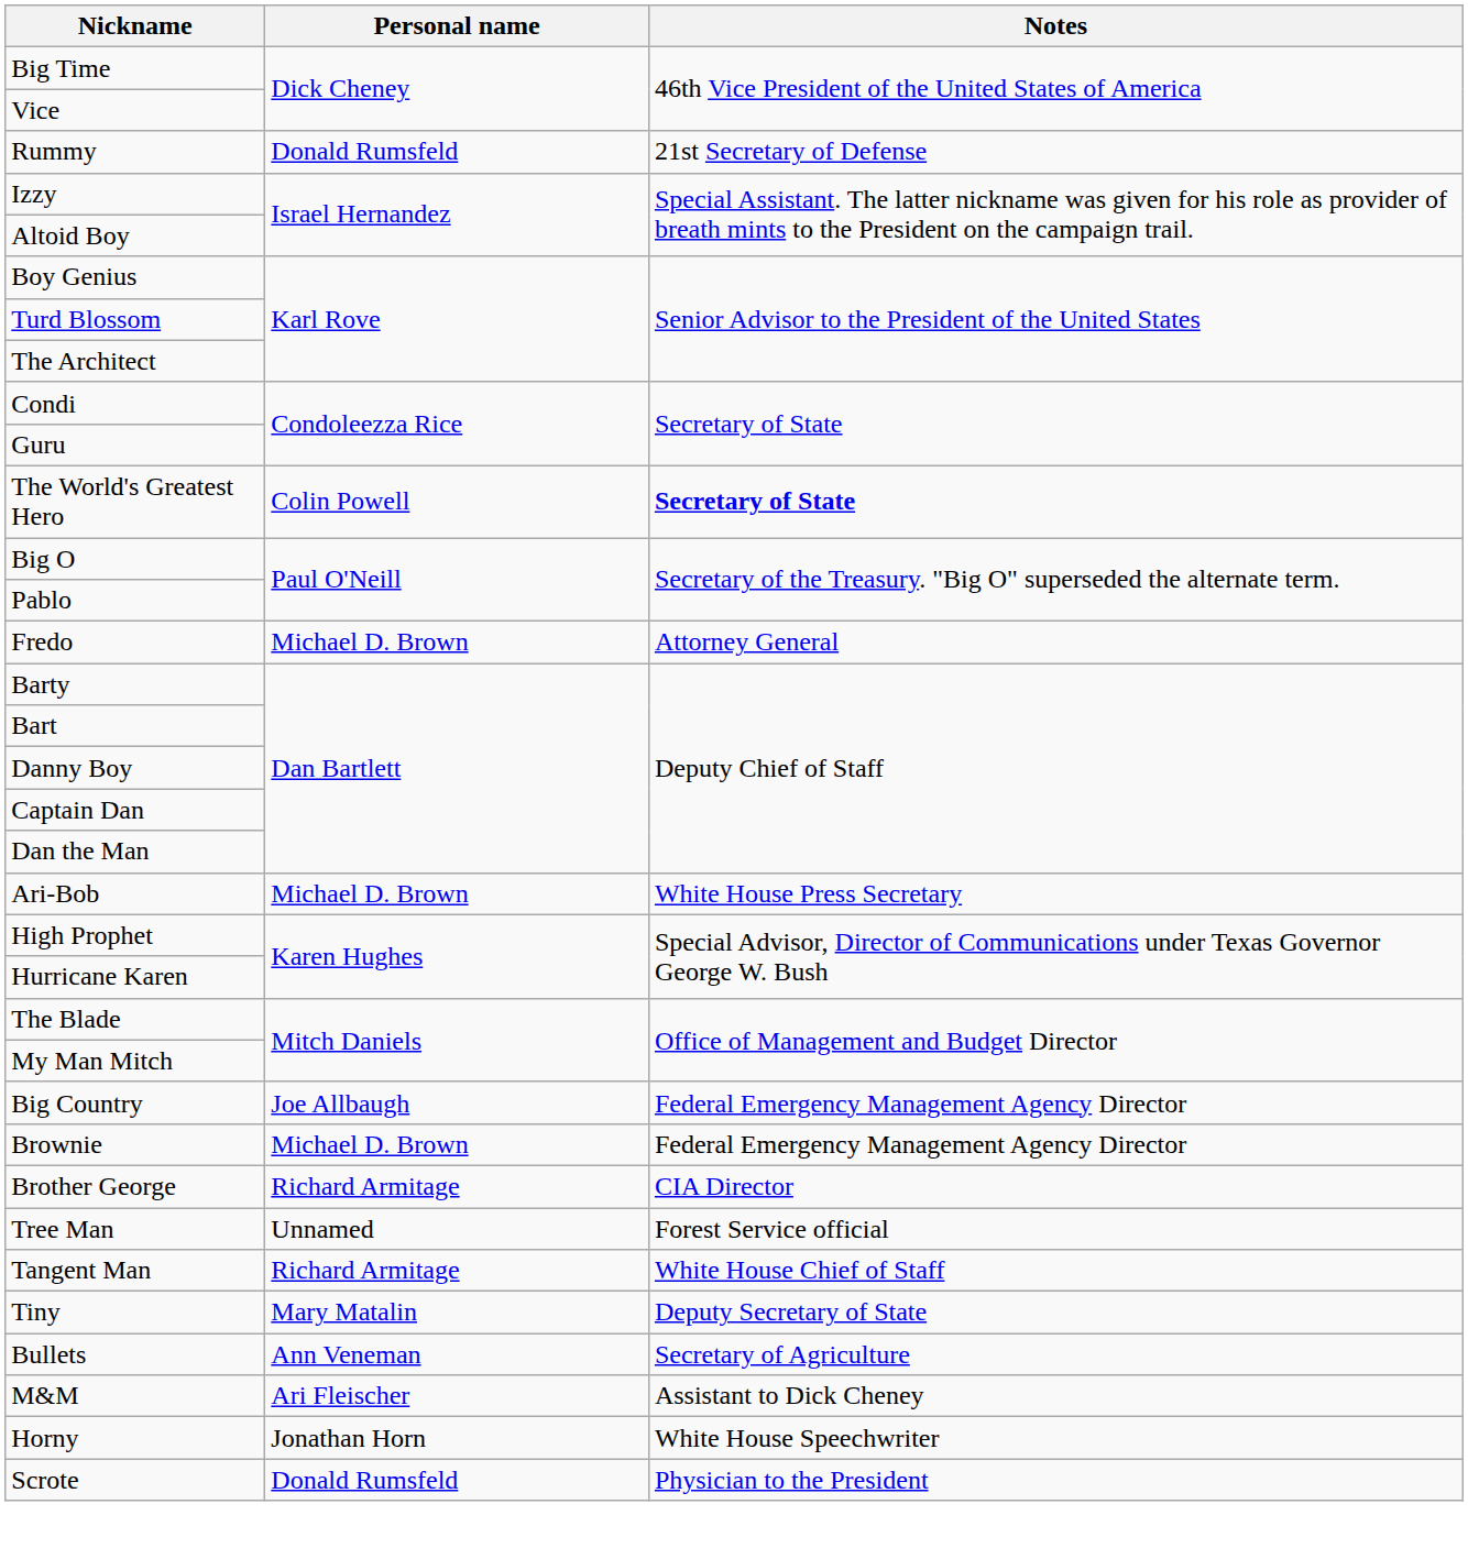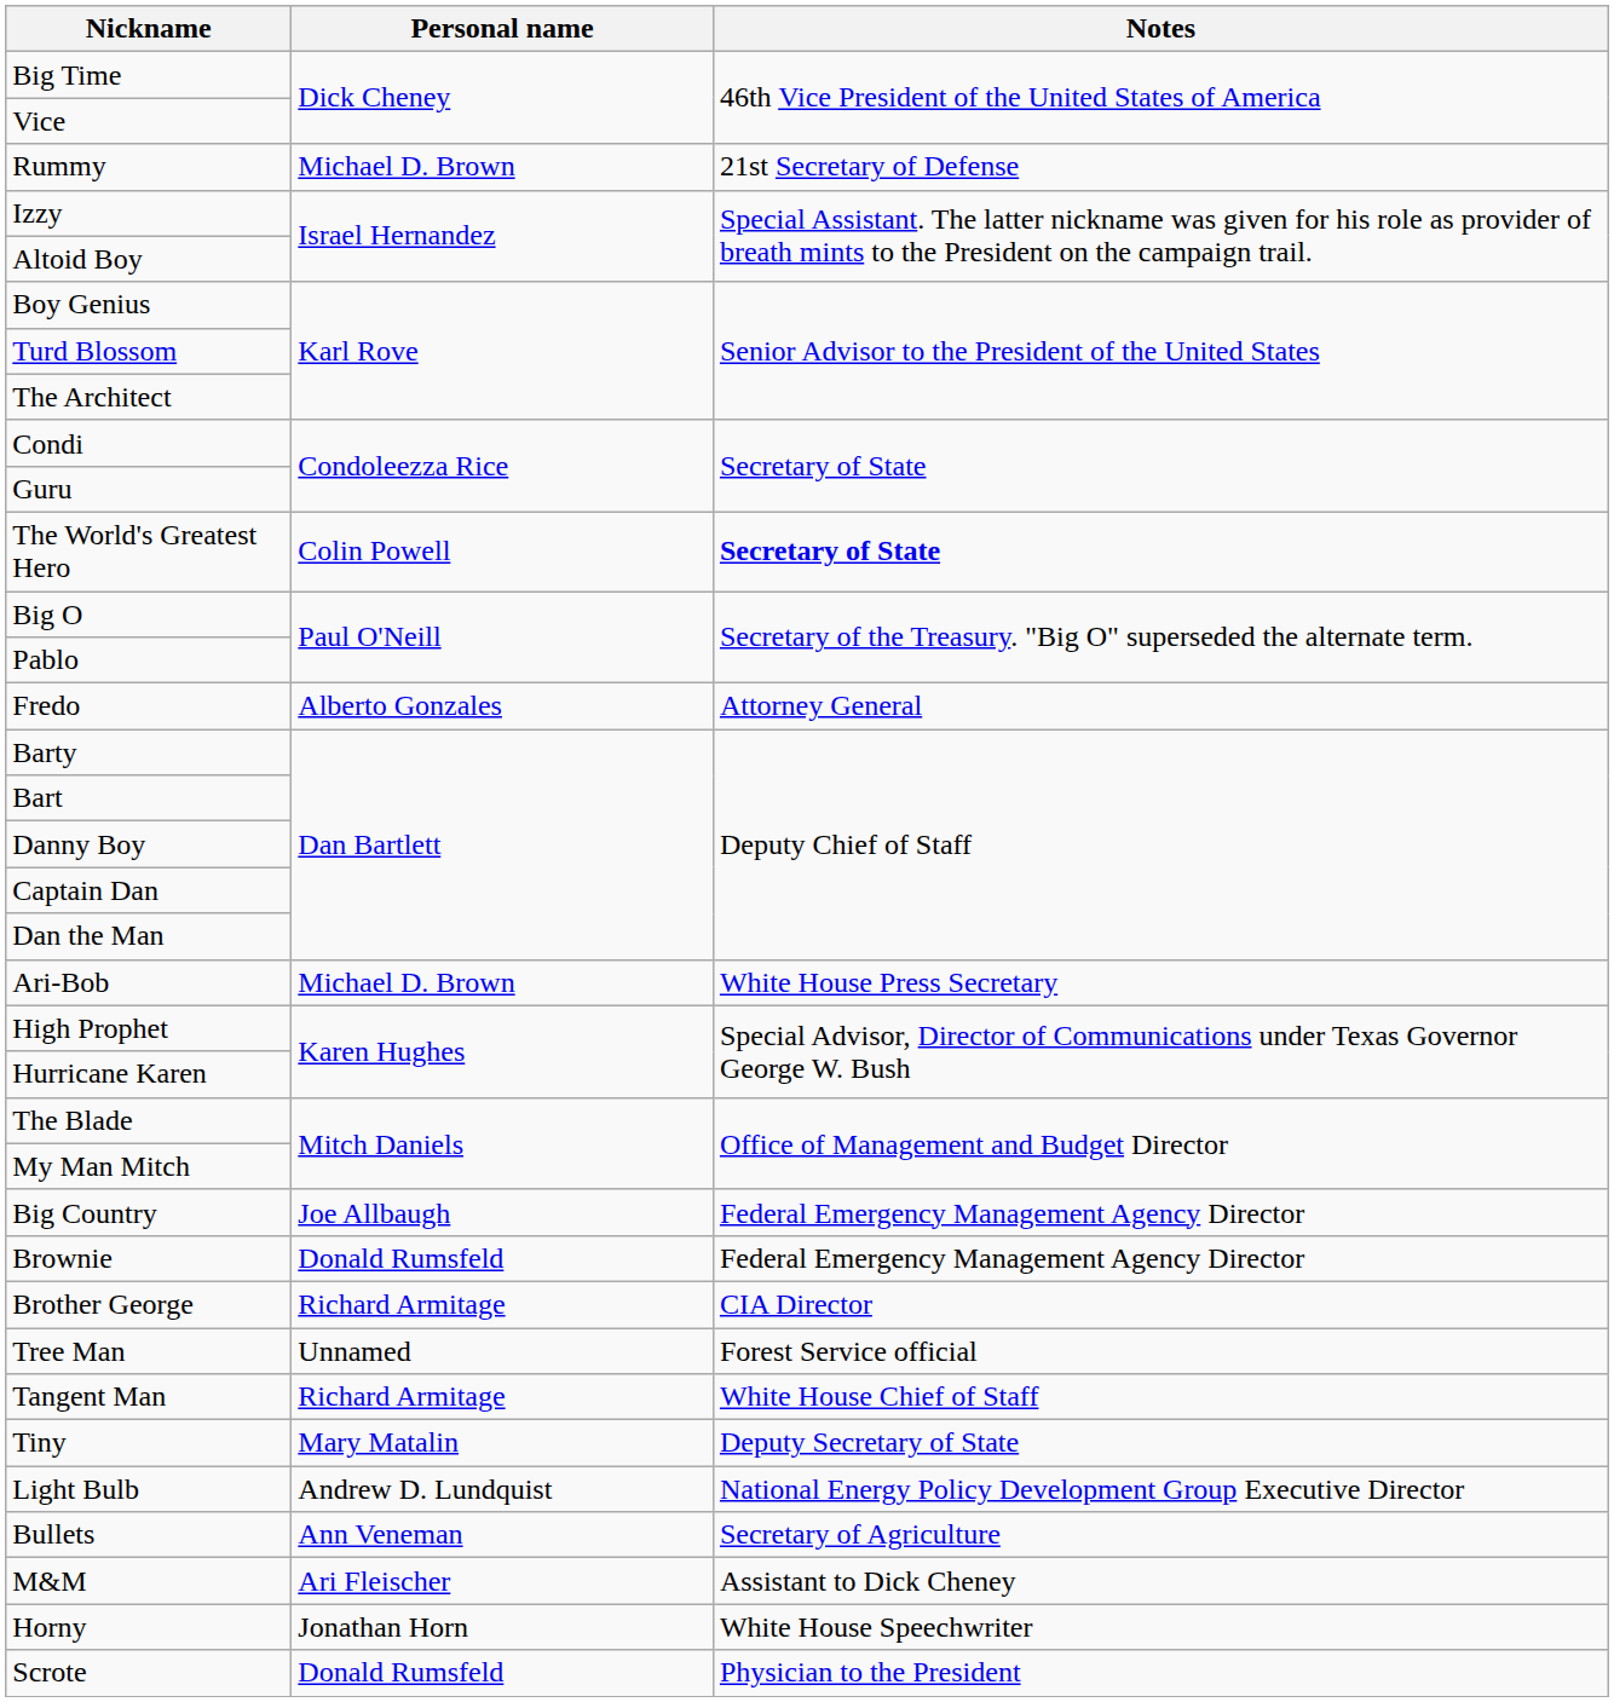 <table class="wikitable" style="width:100%;">
 <tr>
 <th style="width:150px">Nickname</th>
 <th style="width:225px">Personal name</th>
 <th>Notes</th>
 </tr>
 <tr>
 <td>Big Time</td>
 <td rowspan="2"><a href='#'>Dick Cheney</a></td>
 <td rowspan="2">46th <a href='#'>Vice President of the United States of America</a></td>
 </tr>
 <tr>
 <td>Vice</td>
 </tr>
 <tr>
 <td>Rummy</td>
-<td><a href='#'>Donald Rumsfeld</a></td>
+<td><a href='#'>Michael D. Brown</a></td>
 <td>21st <a href='#'>Secretary of Defense</a></td>
 </tr>
 <tr>
 <td>Izzy</td>
 <td rowspan="2"><a href='#'>Israel Hernandez</a></td>
 <td rowspan="2"><a href='#'>Special Assistant</a>. The latter nickname was given for his role as provider of <a href='#'>breath mints</a> to the President on the campaign trail.</td>
 </tr>
 <tr>
 <td>Altoid Boy</td>
 </tr>
 <tr>
 <td>Boy Genius</td>
 <td rowspan="3"><a href='#'>Karl Rove</a></td>
 <td rowspan="3"><a href='#'>Senior Advisor to the President of the United States</a></td>
 </tr>
 <tr>
 <td><a href='#'>Turd Blossom</a></td>
 </tr>
 <tr>
 <td>The Architect</td>
 </tr>
 <tr>
 <td>Condi</td>
 <td rowspan="2"><a href='#'>Condoleezza Rice</a></td>
 <td rowspan="2"><a href='#'>Secretary of State</a></td>
 </tr>
 <tr>
 <td>Guru</td>
 </tr>
 <tr>
 <td>The World's Greatest Hero</td>
 <td><a href='#'>Colin Powell</a></td>
 <td><strong><a href='#'>Secretary of State</a></strong></td>
 </tr>
 <tr>
 <td>Big O</td>
 <td rowspan="2"><a href='#'>Paul O'Neill</a></td>
 <td rowspan="2"><a href='#'>Secretary of the Treasury</a>. "Big O" superseded the alternate term.</td>
 </tr>
 <tr>
 <td>Pablo</td>
 </tr>
 <tr>
 <td>Fredo</td>
-<td><a href='#'>Michael D. Brown</a></td>
+<td><a href='#'>Alberto Gonzales</a></td>
 <td><a href='#'>Attorney General</a></td>
 </tr>
 <tr>
 <td>Barty</td>
 <td rowspan="5"><a href='#'>Dan Bartlett</a></td>
 <td rowspan="5">Deputy Chief of Staff</td>
 </tr>
 <tr>
 <td>Bart</td>
 </tr>
 <tr>
 <td>Danny Boy</td>
 </tr>
 <tr>
 <td>Captain Dan</td>
 </tr>
 <tr>
 <td>Dan the Man</td>
 </tr>
 <tr>
 <td>Ari-Bob</td>
 <td><a href='#'>Michael D. Brown</a></td>
 <td><a href='#'>White House Press Secretary</a></td>
 </tr>
 <tr>
 <td>High Prophet</td>
 <td rowspan="2"><a href='#'>Karen Hughes</a></td>
 <td rowspan="2">Special Advisor, <a href='#'>Director of Communications</a> under Texas Governor George W. Bush</td>
 </tr>
 <tr>
 <td>Hurricane Karen</td>
 </tr>
 <tr>
 <td>The Blade</td>
 <td rowspan="2"><a href='#'>Mitch Daniels</a></td>
 <td rowspan="2"><a href='#'>Office of Management and Budget</a> Director</td>
 </tr>
 <tr>
 <td>My Man Mitch</td>
 </tr>
 <tr>
 <td>Big Country</td>
 <td><a href='#'>Joe Allbaugh</a></td>
 <td><a href='#'>Federal Emergency Management Agency</a> Director</td>
 </tr>
 <tr>
 <td>Brownie</td>
-<td><a href='#'>Michael D. Brown</a></td>
+<td><a href='#'>Donald Rumsfeld</a></td>
 <td>Federal Emergency Management Agency Director</td>
 </tr>
 <tr>
 <td>Brother George</td>
 <td><a href='#'>Richard Armitage</a></td>
 <td><a href='#'>CIA Director</a></td>
 </tr>
 <tr>
 <td>Tree Man</td>
 <td>Unnamed</td>
 <td>Forest Service official</td>
 </tr>
 <tr>
 <td>Tangent Man</td>
 <td><a href='#'>Richard Armitage</a></td>
 <td><a href='#'>White House Chief of Staff</a></td>
 </tr>
 <tr>
 <td>Tiny</td>
 <td><a href='#'>Mary Matalin</a></td>
 <td><a href='#'>Deputy Secretary of State</a></td>
 </tr>
 <tr>
+<td>Light Bulb</td>
+<td>Andrew D. Lundquist</td>
+<td><a href='#'>National Energy Policy Development Group</a> Executive Director</td>
+</tr>
+<tr>
 <td>Bullets</td>
 <td><a href='#'>Ann Veneman</a></td>
 <td><a href='#'>Secretary of Agriculture</a></td>
 </tr>
 <tr>
 <td>M&M</td>
 <td><a href='#'>Ari Fleischer</a></td>
 <td>Assistant to Dick Cheney</td>
 </tr>
 <tr>
 <td>Horny</td>
 <td>Jonathan Horn</td>
 <td>White House Speechwriter</td>
 </tr>
 <tr>
 <td>Scrote</td>
 <td><a href='#'>Donald Rumsfeld</a></td>
 <td><a href='#'>Physician to the President</a></td>
 </tr>
 </table>
